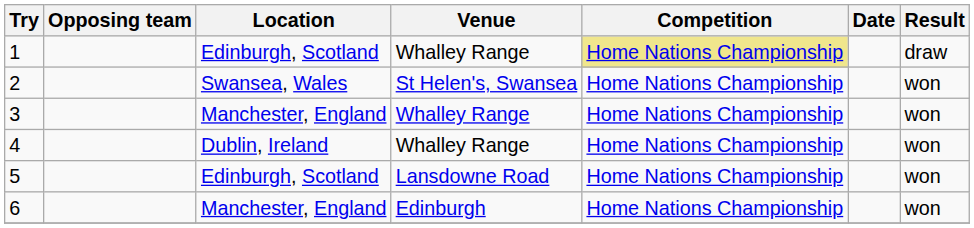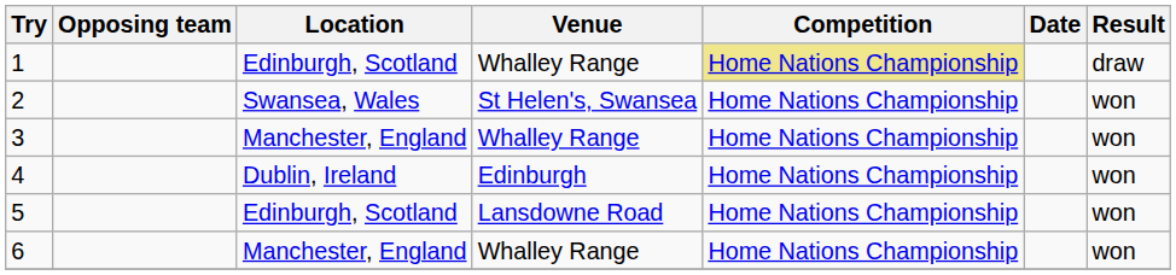 <table class="wikitable sortable" style="font-size:95%">
 <tr>
 <th>Try</th>
 <th>Opposing team</th>
 <th>Location</th>
 <th>Venue</th>
 <th>Competition</th>
 <th>Date</th>
 <th>Result</th>
 </tr>
 <tr>
 <td>1</td>
 <td></td>
 <td><a href='#'>Edinburgh</a>, <a href='#'>Scotland</a></td>
 <td>Whalley Range</td>
 <td style="background: khaki;"><a href='#'>Home Nations Championship</a></td>
 <td></td>
 <td>draw</td>
 </tr>
 <tr>
 <td>2</td>
 <td></td>
 <td><a href='#'>Swansea</a>, <a href='#'>Wales</a></td>
 <td><a href='#'>St Helen's, Swansea</a></td>
 <td><a href='#'>Home Nations Championship</a></td>
 <td></td>
 <td>won</td>
 </tr>
 <tr>
 <td>3</td>
 <td></td>
 <td><a href='#'>Manchester</a>, <a href='#'>England</a></td>
 <td><a href='#'>Whalley Range</a></td>
 <td><a href='#'>Home Nations Championship</a></td>
 <td></td>
 <td>won</td>
 </tr>
 <tr>
 <td>4</td>
 <td></td>
 <td><a href='#'>Dublin</a>, <a href='#'>Ireland</a></td>
-<td>Whalley Range</td>
+<td><a href='#'>Edinburgh</a></td>
 <td><a href='#'>Home Nations Championship</a></td>
 <td></td>
 <td>won</td>
 </tr>
 <tr>
 <td>5</td>
 <td></td>
 <td><a href='#'>Edinburgh</a>, <a href='#'>Scotland</a></td>
 <td><a href='#'>Lansdowne Road</a></td>
 <td><a href='#'>Home Nations Championship</a></td>
 <td></td>
 <td>won</td>
 </tr>
 <tr>
 <td>6</td>
 <td></td>
 <td><a href='#'>Manchester</a>, <a href='#'>England</a></td>
-<td><a href='#'>Edinburgh</a></td>
+<td>Whalley Range</td>
 <td><a href='#'>Home Nations Championship</a></td>
 <td></td>
 <td>won</td>
 </tr>
 <tr>
 </tr>
 </table>
